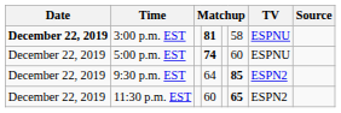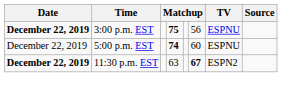 <table class="wikitable" style="font-size:90%">
 <tr>
 <th>Date</th>
 <th>Time</th>
 <th colspan=4>Matchup</th>
 <th>TV</th>
 <th>Source</th>
 </tr>
 <tr>
 <td><strong>December 22, 2019</strong></td>
 <td>3:00 p.m. <a href='#'>EST</a></td>
 <td style=><strong></strong></td>
-<td><strong>81</strong></td>
+<td><strong>75</strong></td>
 <td style=></td>
-<td>58</td>
+<td>56</td>
 <td><a href='#'>ESPNU</a></td>
 <td></td>
 </tr>
 <tr>
 <td>December 22, 2019</td>
 <td>5:00 p.m. <a href='#'>EST</a></td>
 <td style=></td>
 <td><strong>74</strong></td>
 <td style=></td>
 <td>60</td>
 <td>ESPNU</td>
 <td></td>
 </tr>
 <tr>
-<td>December 22, 2019</td>
-<td>9:30 p.m. <a href='#'>EST</a></td>
-<td style=></td>
-<td>64</td>
-<td style=><strong></strong></td>
-<td><strong>85</strong></td>
-<td><a href='#'>ESPN2</a></td>
-<td></td>
-</tr>
-<tr>
-<td>December 22, 2019</td>
+<td><strong>December 22, 2019</strong></td>
 <td>11:30 p.m. <a href='#'>EST</a></td>
 <td style=></td>
-<td>60</td>
+<td>63</td>
 <td style=><strong></strong></td>
-<td><strong>65</strong></td>
+<td><strong>67</strong></td>
 <td>ESPN2</td>
 <td></td>
 </tr>
 </table>
